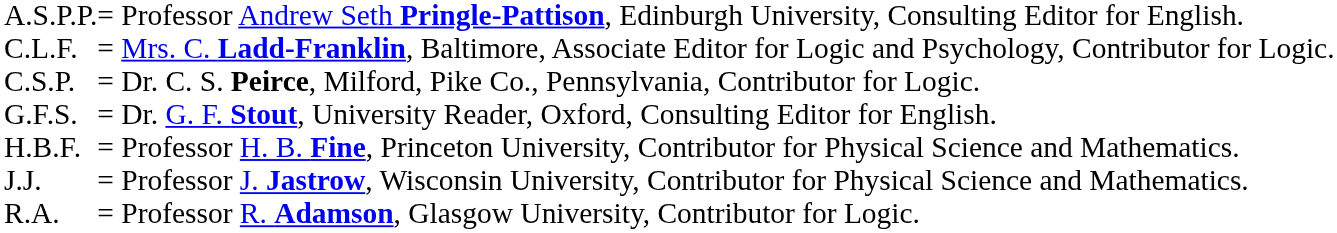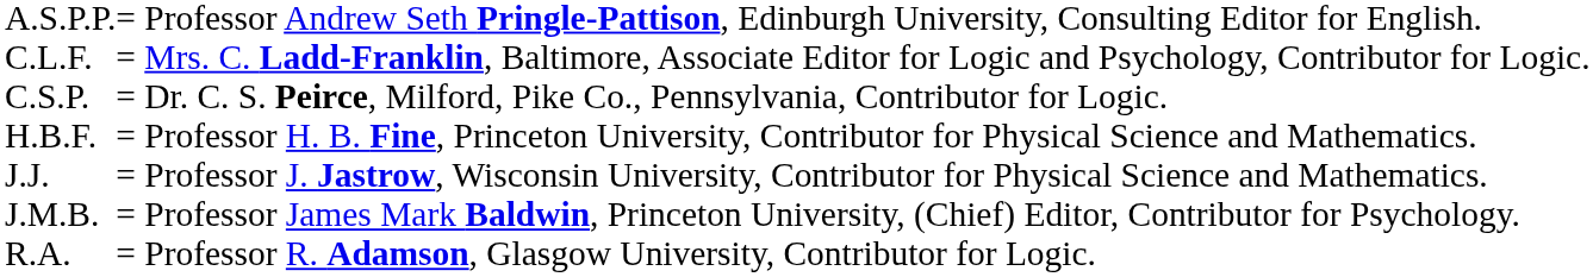 <table cellpadding=0 cellspacing=0>
 <tr>
 <td>A.S.P.P.</td>
 <td>= Professor <a href='#'>Andrew Seth <strong>Pringle-Pattison</strong></a>, Edinburgh University, Consulting Editor for English.</td>
 </tr>
 <tr>
 <td>C.L.F.</td>
 <td>= <a href='#'>Mrs. C. <strong>Ladd-Franklin</strong></a>, Baltimore, Associate Editor for Logic and Psychology, Contributor for Logic.</td>
 </tr>
 <tr>
 <td>C.S.P.</td>
 <td>= Dr. C. S. <strong>Peirce</strong>, Milford, Pike Co., Pennsylvania, Contributor for Logic.</td>
 </tr>
 <tr>
-<td>G.F.S.</td>
-<td>= Dr. <a href='#'>G. F. <strong>Stout</strong></a>, University Reader, Oxford, Consulting Editor for English.</td>
-</tr>
-<tr>
 <td>H.B.F.</td>
 <td>= Professor <a href='#'>H. B. <strong>Fine</strong></a>, Princeton University, Contributor for Physical Science and Mathematics.</td>
 </tr>
 <tr>
 <td>J.J.</td>
 <td>= Professor <a href='#'>J. <strong>Jastrow</strong></a>, Wisconsin University, Contributor for Physical Science and Mathematics.</td>
 </tr>
 <tr>
+<td>J.M.B.</td>
+<td>= Professor <a href='#'>James Mark <strong>Baldwin</strong></a>, Princeton University, (Chief) Editor, Contributor for Psychology.</td>
+</tr>
+<tr>
 <td>R.A.</td>
 <td>= Professor <a href='#'>R. <strong>Adamson</strong></a>, Glasgow University, Contributor for Logic.</td>
 </tr>
 </table>
